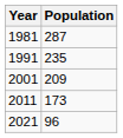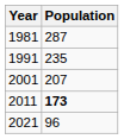 <table class="wikitable">
 <tr>
 <th>Year</th>
 <th>Population</th>
 </tr>
 <tr>
 <td>1981</td>
 <td>287</td>
 </tr>
 <tr>
 <td>1991</td>
 <td>235</td>
 </tr>
 <tr>
 <td>2001</td>
-<td>209</td>
+<td>207</td>
 </tr>
 <tr>
 <td>2011</td>
-<td>173</td>
+<td><strong>173</strong></td>
 </tr>
 <tr>
 <td>2021</td>
 <td>96</td>
 </tr>
 </table>
